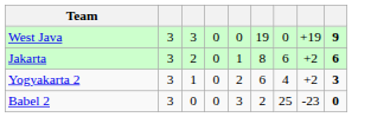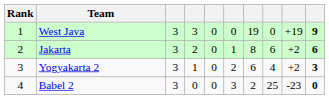 <table class="wikitable" style="text-align:center">
 <tr>
+<th width="30">Rank</th>
 <th width="175">Team</th>
 <th width="20"></th>
 <th width="20"></th>
 <th width="20"></th>
 <th width="20"></th>
 <th width="20"></th>
 <th width="20"></th>
 <th width="20"></th>
 <th width="20"></th>
 </tr>
 <tr bgcolor="#ccffcc">
+<td>1</td>
 <td align=left><a href='#'>West Java</a></td>
 <td>3</td>
 <td>3</td>
 <td>0</td>
 <td>0</td>
 <td>19</td>
 <td>0</td>
 <td>+19</td>
 <td><strong>9</strong></td>
 </tr>
 <tr bgcolor="#ccffcc">
+<td>2</td>
 <td align=left><a href='#'>Jakarta</a></td>
 <td>3</td>
 <td>2</td>
 <td>0</td>
 <td>1</td>
 <td>8</td>
 <td>6</td>
 <td>+2</td>
 <td><strong>6</strong></td>
 </tr>
 <tr>
+<td>3</td>
 <td align=left><a href='#'>Yogyakarta 2</a></td>
 <td>3</td>
 <td>1</td>
 <td>0</td>
 <td>2</td>
 <td>6</td>
 <td>4</td>
 <td>+2</td>
 <td><strong>3</strong></td>
 </tr>
 <tr>
+<td>4</td>
 <td align=left><a href='#'>Babel 2</a></td>
 <td>3</td>
 <td>0</td>
 <td>0</td>
 <td>3</td>
 <td>2</td>
 <td>25</td>
 <td>-23</td>
 <td><strong>0</strong></td>
 </tr>
 </table>
